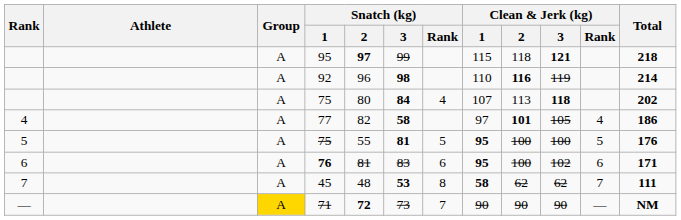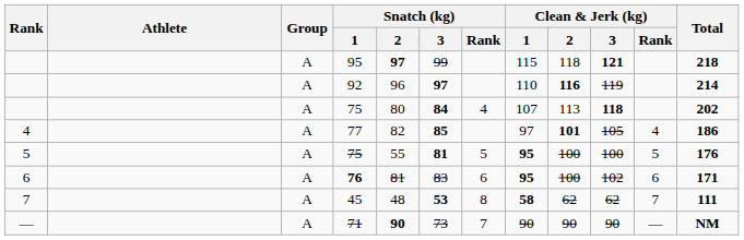 <table class = "wikitable" style="text-align:center;">
 <tr>
 <th rowspan=2 width=40>Rank</th>
 <th rowspan=2 width=250>Athlete</th>
 <th rowspan=2 width=50>Group</th>
 <th colspan=4>Snatch (kg)</th>
 <th colspan=4>Clean & Jerk (kg)</th>
 <th rowspan=2 width=60>Total</th>
 </tr>
 <tr>
 <th width=40>1</th>
 <th width=40>2</th>
 <th width=40>3</th>
 <th width=40>Rank</th>
 <th width=40>1</th>
 <th width=40>2</th>
 <th width=40>3</th>
 <th width=40>Rank</th>
 </tr>
 <tr>
 <td></td>
 <td align=left></td>
 <td>A</td>
 <td>95</td>
 <td><strong>97</strong></td>
 <td><s>99</s></td>
 <td></td>
 <td>115</td>
 <td>118</td>
 <td><strong>121</strong></td>
 <td></td>
 <td><strong>218</strong></td>
 </tr>
 <tr>
 <td></td>
 <td align=left></td>
 <td>A</td>
 <td>92</td>
 <td>96</td>
-<td><strong>98</strong></td>
+<td><strong>97</strong></td>
 <td></td>
 <td>110</td>
 <td><strong>116</strong></td>
 <td><s>119</s></td>
 <td></td>
 <td><strong>214</strong></td>
 </tr>
 <tr>
 <td></td>
 <td align=left></td>
 <td>A</td>
 <td>75</td>
 <td>80</td>
 <td><strong>84</strong></td>
 <td>4</td>
 <td>107</td>
 <td>113</td>
 <td><strong>118</strong></td>
 <td></td>
 <td><strong>202</strong></td>
 </tr>
 <tr>
 <td>4</td>
 <td align=left></td>
 <td>A</td>
 <td>77</td>
 <td>82</td>
-<td><strong>58</strong></td>
+<td><strong>85</strong></td>
 <td></td>
 <td>97</td>
 <td><strong>101</strong></td>
 <td><s>105</s></td>
 <td>4</td>
 <td><strong>186</strong></td>
 </tr>
 <tr>
 <td>5</td>
 <td align=left></td>
 <td>A</td>
 <td><s>75</s></td>
 <td>55</td>
 <td><strong>81</strong></td>
 <td>5</td>
 <td><strong>95</strong></td>
 <td><s>100</s></td>
 <td><s>100</s></td>
 <td>5</td>
 <td><strong>176</strong></td>
 </tr>
 <tr>
 <td>6</td>
 <td align=left></td>
 <td>A</td>
 <td><strong>76</strong></td>
 <td><s>81</s></td>
 <td><s>83</s></td>
 <td>6</td>
 <td><strong>95</strong></td>
 <td><s>100</s></td>
 <td><s>102</s></td>
 <td>6</td>
 <td><strong>171</strong></td>
 </tr>
 <tr>
 <td>7</td>
 <td align=left></td>
 <td>A</td>
 <td>45</td>
 <td>48</td>
 <td><strong>53</strong></td>
 <td>8</td>
 <td><strong>58</strong></td>
 <td><s>62</s></td>
 <td><s>62</s></td>
 <td>7</td>
 <td><strong>111</strong></td>
 </tr>
 <tr>
 <td>—</td>
 <td align=left></td>
-<td style="background: gold;">A</td>
+<td>A</td>
 <td><s>71</s></td>
-<td><strong>72</strong></td>
+<td><strong>90</strong></td>
 <td><s>73</s></td>
 <td>7</td>
 <td><s>90</s></td>
 <td><s>90</s></td>
 <td><s>90</s></td>
 <td>—</td>
 <td><strong>NM</strong></td>
 </tr>
 </table>
